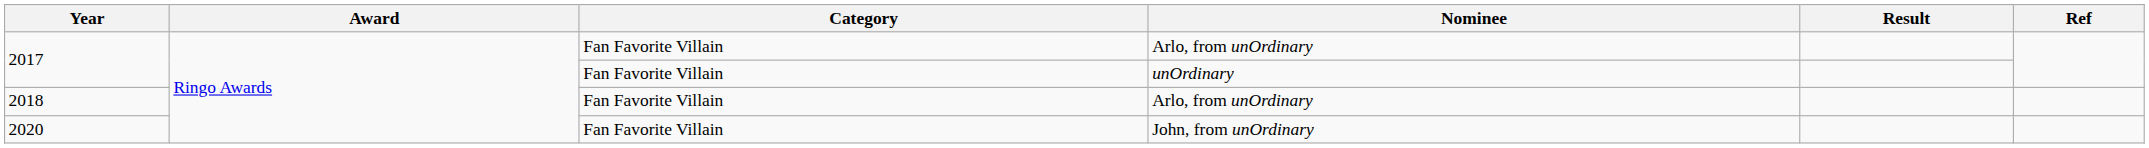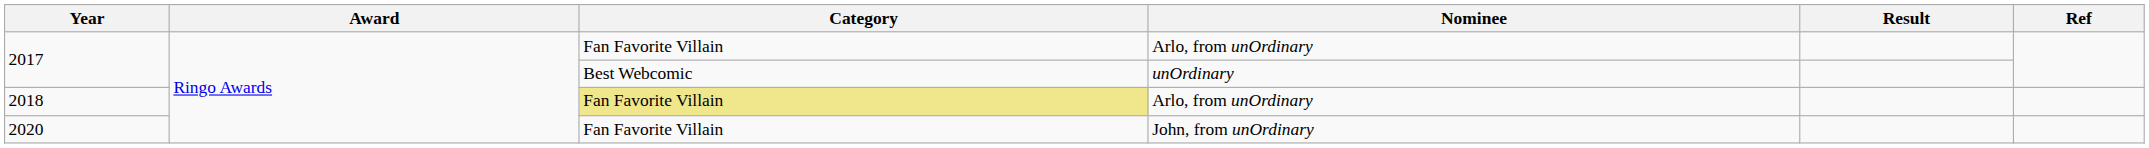 <table class="wikitable" style="width:99%;">
 <tr>
 <th>Year</th>
 <th>Award</th>
 <th>Category</th>
 <th>Nominee</th>
 <th>Result</th>
 <th>Ref</th>
 </tr>
 <tr>
 <td rowspan="2">2017</td>
 <td rowspan="4"><a href='#'>Ringo Awards</a></td>
 <td>Fan Favorite Villain</td>
 <td>Arlo, from <em>unOrdinary</em></td>
 <td></td>
 <td rowspan="2" style="text-align:center"></td>
 </tr>
 <tr>
-<td>Fan Favorite Villain</td>
+<td>Best Webcomic</td>
 <td><em>unOrdinary</em></td>
 <td></td>
 </tr>
 <tr>
 <td>2018</td>
-<td>Fan Favorite Villain</td>
+<td style="background: khaki;">Fan Favorite Villain</td>
 <td>Arlo, from <em>unOrdinary</em></td>
 <td></td>
 <td style="text-align:center"></td>
 </tr>
 <tr>
 <td>2020</td>
 <td>Fan Favorite Villain</td>
 <td>John, from <em>unOrdinary</em></td>
 <td></td>
 <td style="text-align:center"></td>
 </tr>
 </table>
